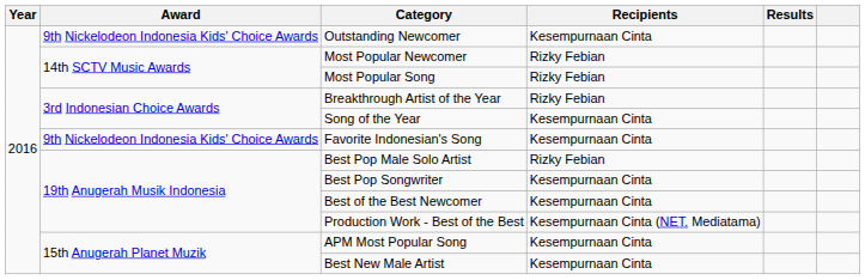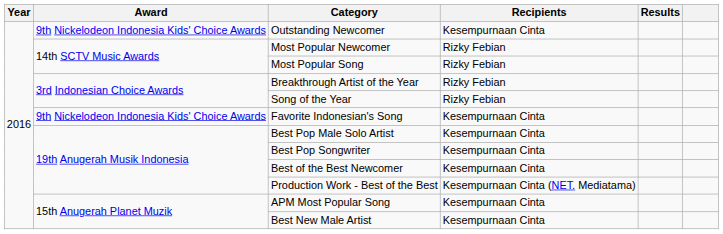 <table class="wikitable">
 <tr>
 <th>Year</th>
 <th>Award</th>
 <th>Category</th>
 <th>Recipients</th>
 <th>Results</th>
 <th width=5%></th>
 </tr>
 <tr>
 <td rowspan="12">2016</td>
 <td><a href='#'>9th</a> <a href='#'>Nickelodeon Indonesia Kids' Choice Awards</a></td>
 <td>Outstanding Newcomer</td>
 <td>Kesempurnaan Cinta</td>
 <td></td>
 <td></td>
 </tr>
 <tr>
 <td rowspan="2">14th <a href='#'>SCTV Music Awards</a></td>
 <td>Most Popular Newcomer</td>
 <td>Rizky Febian</td>
 <td></td>
 <td></td>
 </tr>
 <tr>
 <td>Most Popular Song</td>
 <td>Rizky Febian</td>
 <td></td>
 <td></td>
 </tr>
 <tr>
 <td rowspan="2"><a href='#'>3rd</a> <a href='#'>Indonesian Choice Awards</a></td>
 <td>Breakthrough Artist of the Year</td>
 <td>Rizky Febian</td>
 <td></td>
 <td></td>
 </tr>
 <tr>
 <td>Song of the Year</td>
-<td>Kesempurnaan Cinta</td>
+<td>Rizky Febian</td>
 <td></td>
 <td></td>
 </tr>
 <tr>
 <td><a href='#'>9th</a> <a href='#'>Nickelodeon Indonesia Kids' Choice Awards</a></td>
 <td>Favorite Indonesian's Song</td>
 <td>Kesempurnaan Cinta</td>
 <td></td>
 <td></td>
 </tr>
 <tr>
 <td rowspan="4"><a href='#'>19th</a> <a href='#'>Anugerah Musik Indonesia</a></td>
 <td>Best Pop Male Solo Artist</td>
-<td>Rizky Febian</td>
+<td>Kesempurnaan Cinta</td>
 <td></td>
 <td></td>
 </tr>
 <tr>
 <td>Best Pop Songwriter</td>
 <td>Kesempurnaan Cinta</td>
 <td></td>
 <td></td>
 </tr>
 <tr>
 <td>Best of the Best Newcomer</td>
 <td>Kesempurnaan Cinta</td>
 <td></td>
 <td></td>
 </tr>
 <tr>
 <td>Production Work - Best of the Best</td>
 <td>Kesempurnaan Cinta (<a href='#'>NET.</a> Mediatama)</td>
 <td></td>
 <td></td>
 </tr>
 <tr>
 <td rowspan="2">15th <a href='#'>Anugerah Planet Muzik</a></td>
 <td>APM Most Popular Song</td>
 <td>Kesempurnaan Cinta</td>
 <td></td>
 <td></td>
 </tr>
 <tr>
 <td>Best New Male Artist</td>
 <td>Kesempurnaan Cinta</td>
 <td></td>
 <td></td>
 </tr>
 </table>
